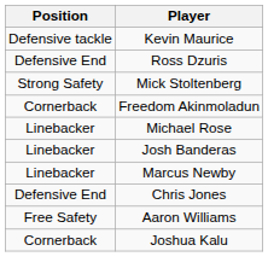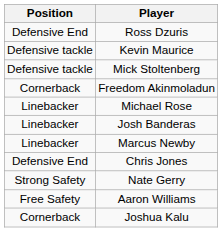 <table class="wikitable" style="text-align: center;">
 <tr>
 <th>Position</th>
 <th>Player</th>
 </tr>
 <tr>
+<td>Defensive End</td>
+<td>Ross Dzuris</td>
+</tr>
+<tr>
 <td>Defensive tackle</td>
 <td>Kevin Maurice</td>
 </tr>
 <tr>
-<td>Defensive End</td>
-<td>Ross Dzuris</td>
-</tr>
-<tr>
-<td>Strong Safety</td>
+<td>Defensive tackle</td>
 <td>Mick Stoltenberg</td>
 </tr>
 <tr>
 <td>Cornerback</td>
 <td>Freedom Akinmoladun</td>
 </tr>
 <tr>
 <td>Linebacker</td>
 <td>Michael Rose</td>
 </tr>
 <tr>
 <td>Linebacker</td>
 <td>Josh Banderas</td>
 </tr>
 <tr>
 <td>Linebacker</td>
 <td>Marcus Newby</td>
 </tr>
 <tr>
 <td>Defensive End</td>
 <td>Chris Jones</td>
 </tr>
 <tr>
+<td>Strong Safety</td>
+<td>Nate Gerry</td>
+</tr>
+<tr>
 <td>Free Safety</td>
 <td>Aaron Williams</td>
 </tr>
 <tr>
 <td>Cornerback</td>
 <td>Joshua Kalu</td>
 </tr>
 </table>
